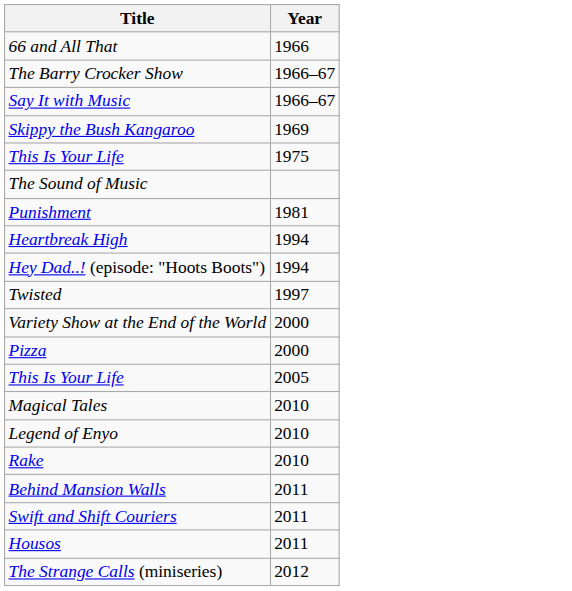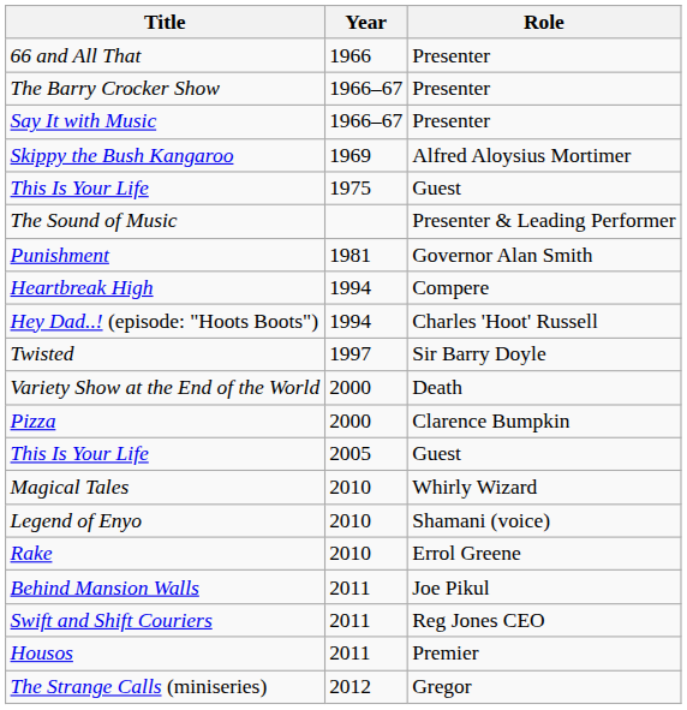 <table class="wikitable">
 <tr>
 <th>Title</th>
 <th>Year</th>
+<th>Role</th>
 </tr>
 <tr>
 <td><em>66 and All That</em></td>
 <td>1966</td>
+<td>Presenter</td>
 </tr>
 <tr>
 <td><em>The Barry Crocker Show</em></td>
 <td>1966–67</td>
+<td>Presenter</td>
 </tr>
 <tr>
 <td><em><a href='#'>Say It with Music</a></em></td>
 <td>1966–67</td>
+<td>Presenter</td>
 </tr>
 <tr>
 <td><em><a href='#'>Skippy the Bush Kangaroo</a></em></td>
 <td>1969</td>
+<td>Alfred Aloysius Mortimer</td>
 </tr>
 <tr>
 <td><em><a href='#'>This Is Your Life</a></em></td>
 <td>1975</td>
+<td>Guest</td>
 </tr>
 <tr>
 <td><em>The Sound of Music</em></td>
 <td></td>
+<td>Presenter & Leading Performer</td>
 </tr>
 <tr>
 <td><em><a href='#'>Punishment</a></em></td>
 <td>1981</td>
+<td>Governor Alan Smith</td>
 </tr>
 <tr>
 <td><em><a href='#'>Heartbreak High</a></em></td>
 <td>1994</td>
+<td>Compere</td>
 </tr>
 <tr>
 <td><em><a href='#'>Hey Dad..!</a></em> (episode: "Hoots Boots")</td>
 <td>1994</td>
+<td>Charles 'Hoot' Russell</td>
 </tr>
 <tr>
 <td><em>Twisted</em></td>
 <td>1997</td>
+<td>Sir Barry Doyle</td>
 </tr>
 <tr>
 <td><em>Variety Show at the End of the World</em></td>
 <td>2000</td>
+<td>Death</td>
 </tr>
 <tr>
 <td><em><a href='#'>Pizza</a></em></td>
 <td>2000</td>
+<td>Clarence Bumpkin</td>
 </tr>
 <tr>
 <td><em><a href='#'>This Is Your Life</a></em></td>
 <td>2005</td>
+<td>Guest</td>
 </tr>
 <tr>
 <td><em>Magical Tales</em></td>
 <td>2010</td>
+<td>Whirly Wizard</td>
 </tr>
 <tr>
 <td><em>Legend of Enyo</em></td>
 <td>2010</td>
+<td>Shamani (voice)</td>
 </tr>
 <tr>
 <td><em><a href='#'>Rake</a></em></td>
 <td>2010</td>
+<td>Errol Greene</td>
 </tr>
 <tr>
 <td><em><a href='#'>Behind Mansion Walls</a></em></td>
 <td>2011</td>
+<td>Joe Pikul</td>
 </tr>
 <tr>
 <td><em><a href='#'>Swift and Shift Couriers</a></em></td>
 <td>2011</td>
+<td>Reg Jones CEO</td>
 </tr>
 <tr>
 <td><em><a href='#'>Housos</a></em></td>
 <td>2011</td>
+<td>Premier</td>
 </tr>
 <tr>
 <td><em><a href='#'>The Strange Calls</a></em> (miniseries)</td>
 <td>2012</td>
+<td>Gregor</td>
 </tr>
 </table>
